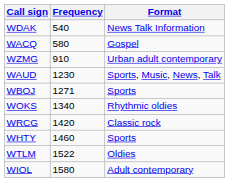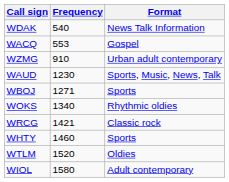 <table class="wikitable">
 <tr>
 <th><a href='#'>Call sign</a></th>
 <th><a href='#'>Frequency</a></th>
 <th><a href='#'>Format</a></th>
 </tr>
 <tr>
 <td><a href='#'>WDAK</a></td>
 <td>540</td>
 <td><a href='#'>News Talk Information</a></td>
 </tr>
 <tr>
 <td><a href='#'>WACQ</a></td>
-<td>580</td>
+<td>553</td>
 <td><a href='#'>Gospel</a></td>
 </tr>
 <tr>
 <td><a href='#'>WZMG</a></td>
 <td>910</td>
 <td><a href='#'>Urban adult contemporary</a></td>
 </tr>
 <tr>
 <td><a href='#'>WAUD</a></td>
 <td>1230</td>
 <td><a href='#'>Sports</a>, <a href='#'>Music</a>, <a href='#'>News</a>, <a href='#'>Talk</a></td>
 </tr>
 <tr>
 <td><a href='#'>WBOJ</a></td>
 <td>1271</td>
 <td><a href='#'>Sports</a></td>
 </tr>
 <tr>
 <td><a href='#'>WOKS</a></td>
 <td>1340</td>
 <td><a href='#'>Rhythmic oldies</a></td>
 </tr>
 <tr>
 <td><a href='#'>WRCG</a></td>
-<td>1420</td>
+<td>1421</td>
 <td><a href='#'>Classic rock</a></td>
 </tr>
 <tr>
 <td><a href='#'>WHTY</a></td>
 <td>1460</td>
 <td><a href='#'>Sports</a></td>
 </tr>
 <tr>
 <td><a href='#'>WTLM</a></td>
-<td>1522</td>
+<td>1520</td>
 <td><a href='#'>Oldies</a></td>
 </tr>
 <tr>
 <td><a href='#'>WIOL</a></td>
 <td>1580</td>
 <td><a href='#'>Adult contemporary</a></td>
 </tr>
 </table>
